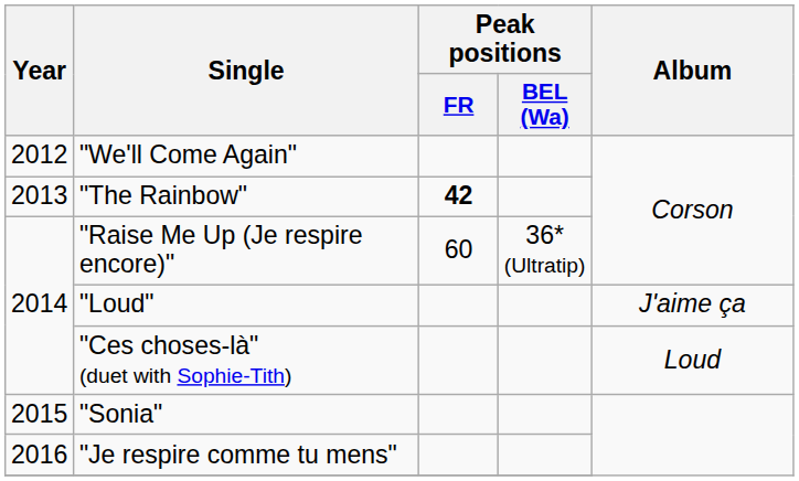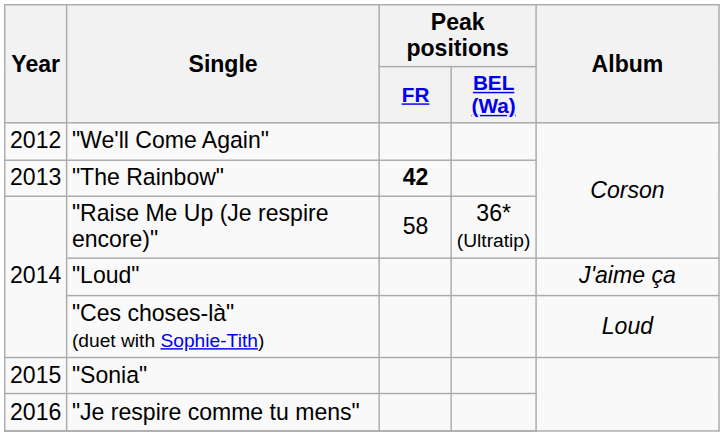 <table class="wikitable">
 <tr>
 <th align="center" rowspan="2" width="10">Year</th>
 <th align="center" rowspan="2" width="210">Single</th>
 <th align="center" colspan="2" width="20">Peak positions</th>
 <th align="center" rowspan="2" width="120">Album</th>
 </tr>
 <tr>
 <th scope="col" style="width:3em;font-size:90%;"><a href='#'>FR</a><br></th>
 <th scope="col" style="width:3em;font-size:90%;"><a href='#'>BEL <br>(Wa)</a><br></th>
 </tr>
 <tr>
 <td style="text-align:center;">2012</td>
 <td>"We'll Come Again"</td>
 <td style="text-align:center;"></td>
 <td style="text-align:center;"></td>
 <td style="text-align:center;" rowspan=3><em>Corson</em></td>
 </tr>
 <tr>
 <td style="text-align:center;">2013</td>
 <td>"The Rainbow"</td>
 <td style="text-align:center;"><strong>42</strong></td>
 <td style="text-align:center;"></td>
 </tr>
 <tr>
 <td style="text-align:center;" rowspan=3>2014</td>
 <td>"Raise Me Up (Je respire encore)"</td>
-<td style="text-align:center;">60</td>
+<td style="text-align:center;">58</td>
 <td style="text-align:center;">36*<br><small>(Ultratip)</small></td>
 </tr>
 <tr>
 <td>"Loud"</td>
 <td style="text-align:center;"></td>
 <td style="text-align:center;"></td>
 <td style="text-align:center;"><em>J'aime ça</em></td>
 </tr>
 <tr>
 <td>"Ces choses-là" <br><small>(duet with <a href='#'>Sophie-Tith</a>)</small></td>
 <td style="text-align:center;"></td>
 <td style="text-align:center;"></td>
 <td style="text-align:center;"><em>Loud</em></td>
 </tr>
 <tr>
 <td style="text-align:center;">2015</td>
 <td>"Sonia"</td>
 <td style="text-align:center;"></td>
 <td style="text-align:center;"></td>
 </tr>
 <tr>
 <td style="text-align:center;">2016</td>
 <td>"Je respire comme tu mens"</td>
 <td style="text-align:center;"></td>
 <td style="text-align:center;"></td>
 </tr>
 <tr>
 </tr>
 </table>
